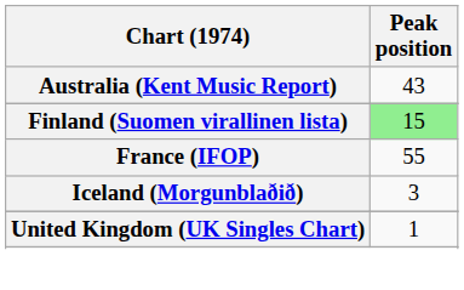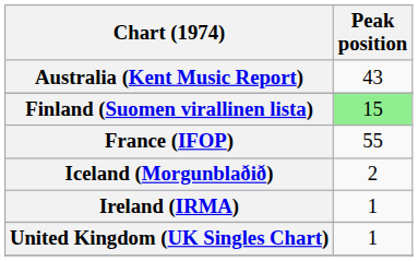 <table class="wikitable sortable plainrowheaders" style="text-align:center">
 <tr>
 <th scope="col">Chart (1974)</th>
 <th scope="col">Peak<br>position</th>
 </tr>
 <tr>
 <th scope="row">Australia (<a href='#'>Kent Music Report</a>)</th>
 <td style="text-align:center;">43</td>
 </tr>
 <tr>
 </tr>
 <tr>
 </tr>
 <tr>
 </tr>
 <tr>
 <th scope="row">Finland (<a href='#'>Suomen virallinen lista</a>)</th>
 <td align="center" style="background: lightgreen;">15</td>
 </tr>
 <tr>
 <th scope="row">France (<a href='#'>IFOP</a>)</th>
 <td align="center">55</td>
 </tr>
 <tr>
 <th scope="row">Iceland (<a href='#'>Morgunblaðið</a>)</th>
-<td align="center">3</td>
+<td align="center">2</td>
+</tr>
+<tr>
+<th scope="row">Ireland (<a href='#'>IRMA</a>)</th>
+<td align="center">1</td>
 </tr>
 <tr>
 </tr>
 <tr>
 </tr>
 <tr>
 </tr>
 <tr>
 </tr>
 <tr>
 <th scope="row">United Kingdom (<a href='#'>UK Singles Chart</a>)</th>
 <td align="center">1</td>
 </tr>
 <tr>
 </tr>
 <tr>
 </tr>
 </table>
